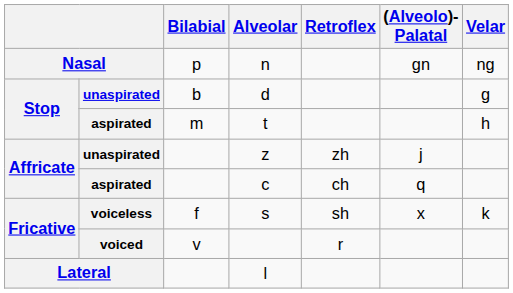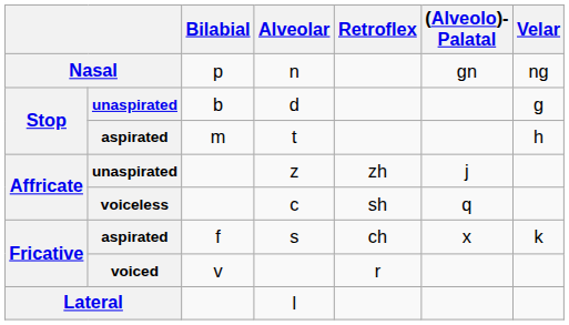 <table class=wikitable style="text-align:center;">
 <tr>
 <th colspan=2></th>
 <th><a href='#'>Bilabial</a></th>
 <th><a href='#'>Alveolar</a></th>
 <th><a href='#'>Retroflex</a></th>
 <th>(<a href='#'>Alveolo</a>)-<br><a href='#'>Palatal</a></th>
 <th><a href='#'>Velar</a></th>
 </tr>
 <tr>
 <th colspan=2><a href='#'>Nasal</a></th>
 <td><big><strong></strong></big>  p</td>
 <td><big><strong></strong></big>  n</td>
 <td></td>
 <td><big><strong></strong></big>  gn</td>
 <td><big><strong></strong></big>  ng</td>
 </tr>
 <tr>
 <th rowspan=2><a href='#'>Stop</a></th>
 <th><small><a href='#'>unaspirated</a></small></th>
 <td><big><strong></strong></big>  b</td>
 <td><big><strong></strong></big>  d</td>
 <td></td>
 <td></td>
 <td><big><strong></strong></big>  g</td>
 </tr>
 <tr>
 <th><small>aspirated</small></th>
 <td><big><strong></strong></big>  m</td>
 <td><big><strong></strong></big>  t</td>
 <td></td>
 <td></td>
 <td><big><strong></strong></big>  h</td>
 </tr>
 <tr>
 <th rowspan=2><a href='#'>Affricate</a></th>
 <th><small>unaspirated</small></th>
 <td></td>
 <td><big><strong></strong></big>  z</td>
 <td><big><strong></strong></big>  zh</td>
 <td><big><strong></strong></big>  j</td>
 <td></td>
 </tr>
 <tr>
-<th><small>aspirated</small></th>
+<th><small>voiceless</small></th>
 <td></td>
 <td><big><strong></strong></big>  c</td>
-<td><big><strong></strong></big>  ch</td>
+<td><big><strong></strong></big>  sh</td>
 <td><big><strong></strong></big>  q</td>
 <td></td>
 </tr>
 <tr>
 <th rowspan=2><a href='#'>Fricative</a></th>
-<th><small>voiceless</small></th>
+<th><small>aspirated</small></th>
 <td><big><strong></strong></big>  f</td>
 <td><big><strong></strong></big>  s</td>
-<td><big><strong></strong></big>  sh</td>
+<td><big><strong></strong></big>  ch</td>
 <td><big><strong></strong></big>  x</td>
 <td><big><strong></strong></big>  k</td>
 </tr>
 <tr>
 <th><small>voiced</small></th>
 <td><big><strong></strong></big>  v</td>
 <td></td>
 <td><big><strong></strong></big>  r</td>
 <td></td>
 <td></td>
 </tr>
 <tr>
 <th colspan=2><a href='#'>Lateral</a></th>
 <td></td>
 <td><big><strong></strong></big>  l</td>
 <td></td>
 <td></td>
 <td></td>
 </tr>
 </table>
